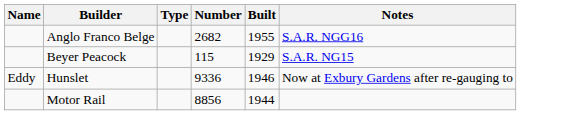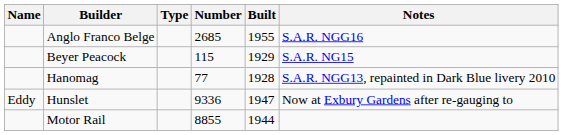 <table class="wikitable sortable">
 <tr>
 <th>Name</th>
 <th>Builder</th>
 <th>Type</th>
 <th>Number</th>
 <th>Built</th>
 <th>Notes</th>
 </tr>
 <tr>
 <td></td>
 <td>Anglo Franco Belge</td>
 <td></td>
-<td>2682</td>
+<td>2685</td>
 <td>1955</td>
 <td><a href='#'>S.A.R. NGG16</a></td>
 </tr>
 <tr>
 <td></td>
 <td>Beyer Peacock</td>
 <td></td>
 <td>115</td>
 <td>1929</td>
 <td><a href='#'>S.A.R. NG15</a></td>
 </tr>
 <tr>
+<td></td>
+<td>Hanomag</td>
+<td></td>
+<td>77</td>
+<td>1928</td>
+<td><a href='#'>S.A.R. NGG13</a>, repainted in Dark Blue livery 2010</td>
+</tr>
+<tr>
 <td>Eddy</td>
 <td>Hunslet</td>
 <td></td>
 <td>9336</td>
-<td>1946</td>
+<td>1947</td>
 <td>Now at <a href='#'>Exbury Gardens</a> after re-gauging to </td>
 </tr>
 <tr>
 <td></td>
 <td>Motor Rail</td>
 <td></td>
-<td>8856</td>
+<td>8855</td>
 <td>1944</td>
 <td></td>
 </tr>
 </table>
